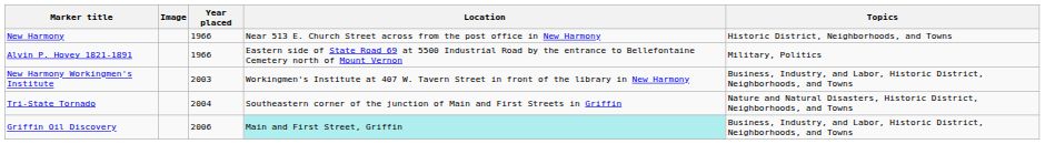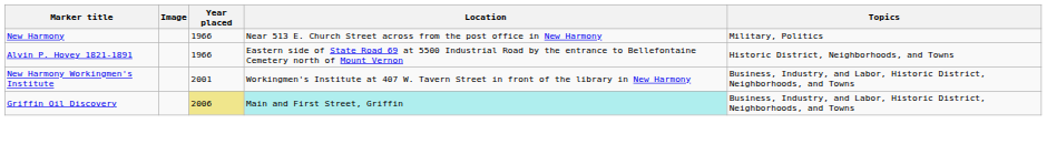 <table class="wikitable sortable" style="width:98%">
 <tr>
 <th>Marker title</th>
 <th class="unsortable">Image</th>
 <th>Year placed</th>
 <th>Location</th>
 <th>Topics</th>
 </tr>
 <tr>
 <td><a href='#'>New Harmony</a></td>
 <td></td>
 <td>1966</td>
 <td>Near 513 E. Church Street across from the post office in <a href='#'>New Harmony</a><br><small></small></td>
-<td>Historic District, Neighborhoods, and Towns</td>
+<td>Military, Politics</td>
 </tr>
 <tr ->
 <td><a href='#'>Alvin P. Hovey 1821-1891</a></td>
 <td></td>
 <td>1966</td>
 <td>Eastern side of <a href='#'>State Road 69</a> at 5500 Industrial Road by the entrance to Bellefontaine Cemetery north of <a href='#'>Mount Vernon</a><br><small></small></td>
-<td>Military, Politics</td>
+<td>Historic District, Neighborhoods, and Towns</td>
 </tr>
 <tr ->
 <td><a href='#'>New Harmony Workingmen's Institute</a></td>
 <td></td>
-<td>2003</td>
+<td>2001</td>
 <td>Workingmen's Institute at 407 W. Tavern Street in front of the library in <a href='#'>New Harmony</a><br><small></small></td>
 <td>Business, Industry, and Labor, Historic District, Neighborhoods, and Towns</td>
 </tr>
 <tr ->
-<td><a href='#'>Tri-State Tornado</a></td>
-<td></td>
-<td>2004</td>
-<td>Southeastern corner of the junction of Main and First Streets in <a href='#'>Griffin</a><br><small></small></td>
-<td>Nature and Natural Disasters, Historic District, Neighborhoods, and Towns</td>
-</tr>
-<tr ->
 <td><a href='#'>Griffin Oil Discovery</a></td>
 <td></td>
-<td>2006</td>
+<td style="background: khaki;">2006</td>
 <td style="background: paleturquoise;">Main and First Street, Griffin<br><small></small></td>
 <td>Business, Industry, and Labor, Historic District, Neighborhoods, and Towns</td>
 </tr>
 </table>
